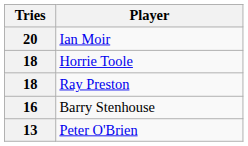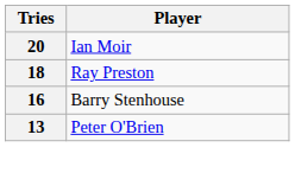 <table class="wikitable" style="text-align:left;">
 <tr>
 <th width=50>Tries</th>
 <th width=200>Player</th>
 </tr>
 <tr>
 <th>20</th>
 <td> <a href='#'>Ian Moir</a></td>
-</tr>
-<tr>
-<th>18</th>
-<td> <a href='#'>Horrie Toole</a></td>
 </tr>
 <tr>
 <th>18</th>
 <td> <a href='#'>Ray Preston</a></td>
 </tr>
 <tr>
 <th>16</th>
 <td> Barry Stenhouse</td>
 </tr>
 <tr>
 <th>13</th>
 <td> <a href='#'>Peter O'Brien</a></td>
 </tr>
 </table>
